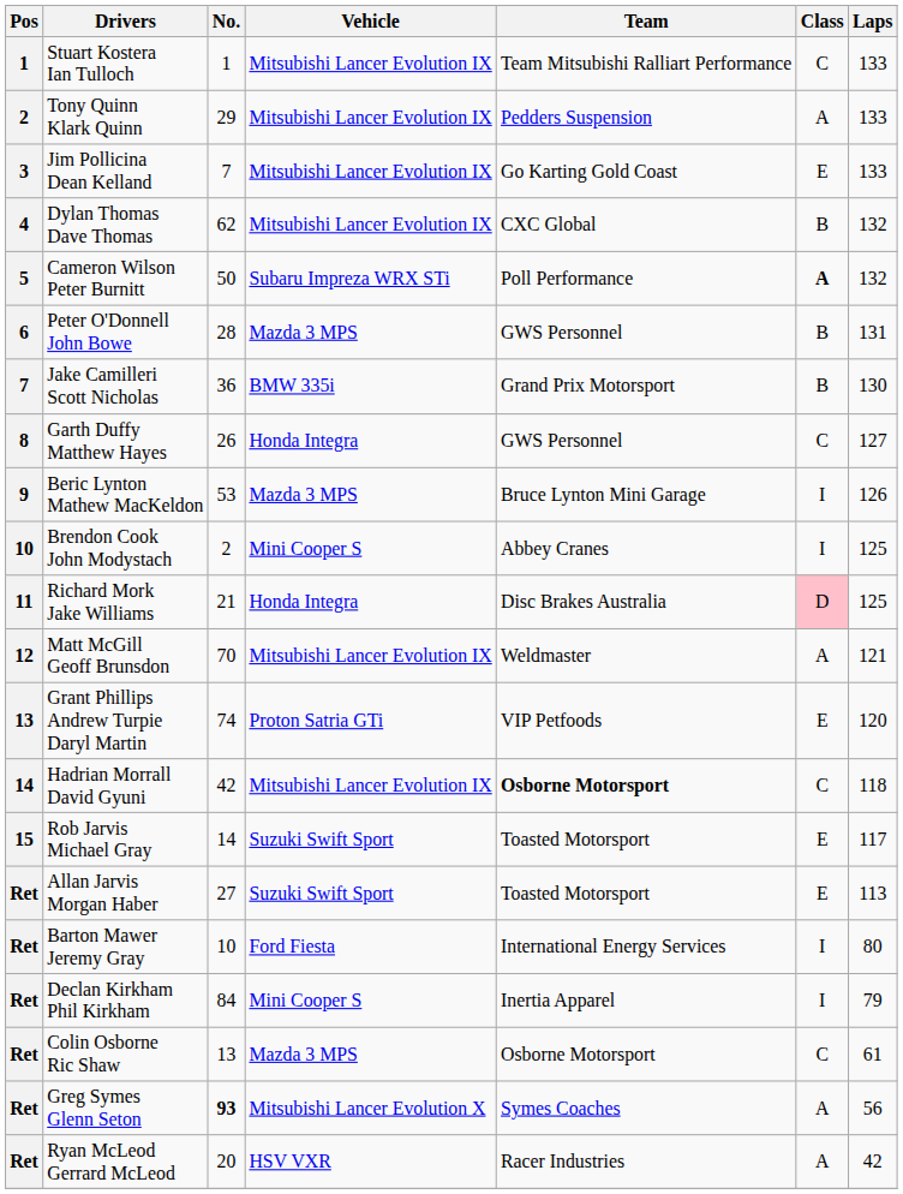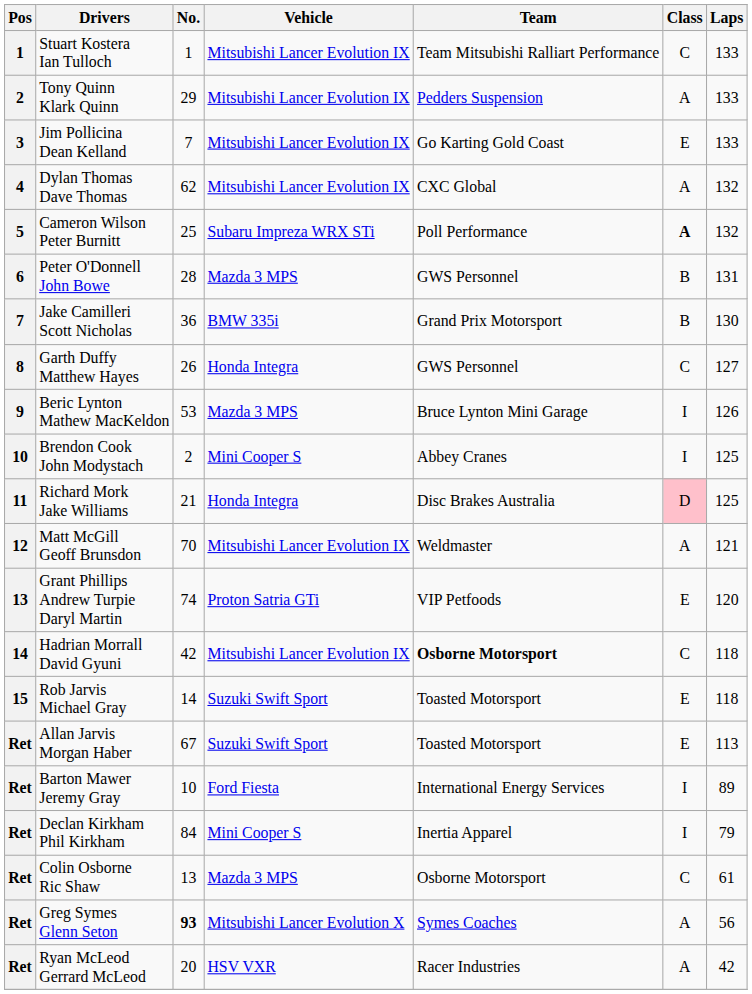 <table class="wikitable" style="font-size:95%">
 <tr style="font-weight:bold">
 <th>Pos</th>
 <th>Drivers</th>
 <th>No.</th>
 <th>Vehicle</th>
 <th>Team</th>
 <th>Class</th>
 <th>Laps</th>
 </tr>
 <tr>
 <th>1</th>
 <td>Stuart Kostera<br>Ian Tulloch</td>
 <td align="center">1</td>
 <td><a href='#'>Mitsubishi Lancer Evolution IX</a></td>
 <td>Team Mitsubishi Ralliart Performance</td>
 <td align="center">C</td>
 <td align="center">133</td>
 </tr>
 <tr>
 <th>2</th>
 <td>Tony Quinn<br>Klark Quinn</td>
 <td align="center">29</td>
 <td><a href='#'>Mitsubishi Lancer Evolution IX</a></td>
 <td><a href='#'>Pedders Suspension</a></td>
 <td align="center">A</td>
 <td align="center">133</td>
 </tr>
 <tr>
 <th>3</th>
 <td>Jim Pollicina<br>Dean Kelland</td>
 <td align="center">7</td>
 <td><a href='#'>Mitsubishi Lancer Evolution IX</a></td>
 <td>Go Karting Gold Coast</td>
 <td align="center">E</td>
 <td align="center">133</td>
 </tr>
 <tr>
 <th>4</th>
 <td>Dylan Thomas<br>Dave Thomas</td>
 <td align="center">62</td>
 <td><a href='#'>Mitsubishi Lancer Evolution IX</a></td>
 <td>CXC Global</td>
-<td align="center">B</td>
+<td align="center">A</td>
 <td align="center">132</td>
 </tr>
 <tr>
 <th>5</th>
 <td>Cameron Wilson<br>Peter Burnitt</td>
-<td align="center">50</td>
+<td align="center">25</td>
 <td><a href='#'>Subaru Impreza WRX STi</a></td>
 <td>Poll Performance</td>
 <td align="center"><strong>A</strong></td>
 <td align="center">132</td>
 </tr>
 <tr>
 <th>6</th>
 <td>Peter O'Donnell<br><a href='#'>John Bowe</a></td>
 <td align="center">28</td>
 <td><a href='#'>Mazda 3 MPS</a></td>
 <td>GWS Personnel</td>
 <td align="center">B</td>
 <td align="center">131</td>
 </tr>
 <tr>
 <th>7</th>
 <td>Jake Camilleri<br>Scott Nicholas</td>
 <td align="center">36</td>
 <td><a href='#'>BMW 335i</a></td>
 <td>Grand Prix Motorsport</td>
 <td align="center">B</td>
 <td align="center">130</td>
 </tr>
 <tr>
 <th>8</th>
 <td>Garth Duffy<br>Matthew Hayes</td>
 <td align="center">26</td>
 <td><a href='#'>Honda Integra</a></td>
 <td>GWS Personnel</td>
 <td align="center">C</td>
 <td align="center">127</td>
 </tr>
 <tr>
 <th>9</th>
 <td>Beric Lynton<br>Mathew MacKeldon</td>
 <td align="center">53</td>
 <td><a href='#'>Mazda 3 MPS</a></td>
 <td>Bruce Lynton Mini Garage</td>
 <td align="center">I</td>
 <td align="center">126</td>
 </tr>
 <tr>
 <th>10</th>
 <td>Brendon Cook<br>John Modystach</td>
 <td align="center">2</td>
 <td><a href='#'>Mini Cooper S</a></td>
 <td>Abbey Cranes</td>
 <td align="center">I</td>
 <td align="center">125</td>
 </tr>
 <tr>
 <th>11</th>
 <td>Richard Mork<br>Jake Williams</td>
 <td align="center">21</td>
 <td><a href='#'>Honda Integra</a></td>
 <td>Disc Brakes Australia</td>
 <td align="center" style="background: pink;">D</td>
 <td align="center">125</td>
 </tr>
 <tr>
 <th>12</th>
 <td>Matt McGill<br>Geoff Brunsdon</td>
 <td align="center">70</td>
 <td><a href='#'>Mitsubishi Lancer Evolution IX</a></td>
 <td>Weldmaster</td>
 <td align="center">A</td>
 <td align="center">121</td>
 </tr>
 <tr>
 <th>13</th>
 <td>Grant Phillips<br>Andrew Turpie<br>Daryl Martin</td>
 <td align="center">74</td>
 <td><a href='#'>Proton Satria GTi</a></td>
 <td>VIP Petfoods</td>
 <td align="center">E</td>
 <td align="center">120</td>
 </tr>
 <tr>
 <th>14</th>
 <td>Hadrian Morrall<br>David Gyuni</td>
 <td align="center">42</td>
 <td><a href='#'>Mitsubishi Lancer Evolution IX</a></td>
 <td><strong>Osborne Motorsport</strong></td>
 <td align="center">C</td>
 <td align="center">118</td>
 </tr>
 <tr>
 <th>15</th>
 <td>Rob Jarvis<br>Michael Gray</td>
 <td align="center">14</td>
 <td><a href='#'>Suzuki Swift Sport</a></td>
 <td>Toasted Motorsport</td>
 <td align="center">E</td>
-<td align="center">117</td>
+<td align="center">118</td>
 </tr>
 <tr>
 <th>Ret</th>
 <td>Allan Jarvis<br>Morgan Haber</td>
-<td align="center">27</td>
+<td align="center">67</td>
 <td><a href='#'>Suzuki Swift Sport</a></td>
 <td>Toasted Motorsport</td>
 <td align="center">E</td>
 <td align="center">113</td>
 </tr>
 <tr>
 <th>Ret</th>
 <td>Barton Mawer<br>Jeremy Gray</td>
 <td align="center">10</td>
 <td><a href='#'>Ford Fiesta</a></td>
 <td>International Energy Services</td>
 <td align="center">I</td>
-<td align="center">80</td>
+<td align="center">89</td>
 </tr>
 <tr>
 <th>Ret</th>
 <td>Declan Kirkham<br>Phil Kirkham</td>
 <td align="center">84</td>
 <td><a href='#'>Mini Cooper S</a></td>
 <td>Inertia Apparel</td>
 <td align="center">I</td>
 <td align="center">79</td>
 </tr>
 <tr>
 <th>Ret</th>
 <td>Colin Osborne<br>Ric Shaw</td>
 <td align="center">13</td>
 <td><a href='#'>Mazda 3 MPS</a></td>
 <td>Osborne Motorsport</td>
 <td align="center">C</td>
 <td align="center">61</td>
 </tr>
 <tr>
 <th>Ret</th>
 <td>Greg Symes<br><a href='#'>Glenn Seton</a></td>
 <td align="center"><strong>93</strong></td>
 <td><a href='#'>Mitsubishi Lancer Evolution X</a></td>
 <td><a href='#'>Symes Coaches</a></td>
 <td align="center">A</td>
 <td align="center">56</td>
 </tr>
 <tr>
 <th>Ret</th>
 <td>Ryan McLeod<br>Gerrard McLeod</td>
 <td align="center">20</td>
 <td><a href='#'>HSV VXR</a></td>
 <td>Racer Industries</td>
 <td align="center">A</td>
 <td align="center">42</td>
 </tr>
 <tr>
 </tr>
 </table>
